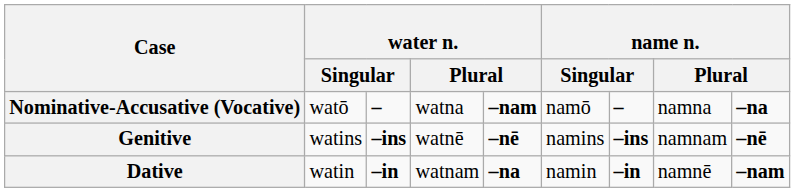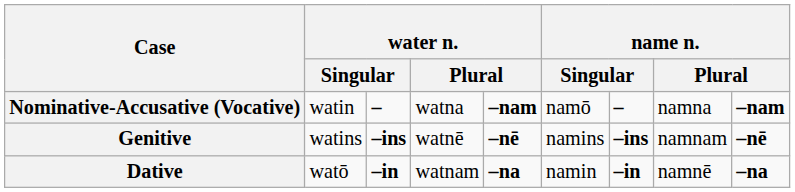 <table class="wikitable">
 <tr>
 <th rowspan="2">Case</th>
 <th colspan="4"><br> water n.</th>
 <th colspan="4"><br> name n.</th>
 </tr>
 <tr>
 <th colspan="2"><strong>Singular</strong></th>
 <th colspan="2"><strong>Plural</strong></th>
 <th colspan="2"><strong>Singular</strong></th>
 <th colspan="2"><strong>Plural</strong></th>
 </tr>
 <tr>
 <th><strong>Nominative-Accusative (Vocative)</strong></th>
-<td>watō</td>
+<td>watin</td>
 <td><strong>–</strong></td>
 <td>watna</td>
 <td><strong>–nam</strong></td>
 <td>namō</td>
 <td><strong>–</strong></td>
 <td>namna</td>
-<td><strong>–na</strong></td>
+<td><strong>–nam</strong></td>
 </tr>
 <tr>
 <th><strong>Genitive</strong></th>
 <td>watins</td>
 <td><strong>–ins</strong></td>
 <td>watnē</td>
 <td><strong>–nē</strong></td>
 <td>namins</td>
 <td><strong>–ins</strong></td>
 <td>namnam</td>
 <td><strong>–nē</strong></td>
 </tr>
 <tr>
 <th><strong>Dative</strong></th>
-<td>watin</td>
+<td>watō</td>
 <td><strong>–in</strong></td>
 <td>watnam</td>
 <td><strong>–na</strong></td>
 <td>namin</td>
 <td><strong>–in</strong></td>
 <td>namnē</td>
-<td><strong>–nam</strong></td>
+<td><strong>–na</strong></td>
 </tr>
 </table>
